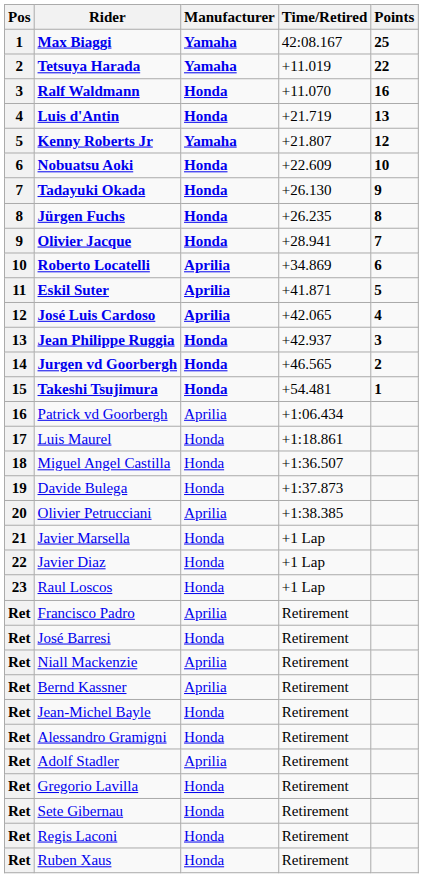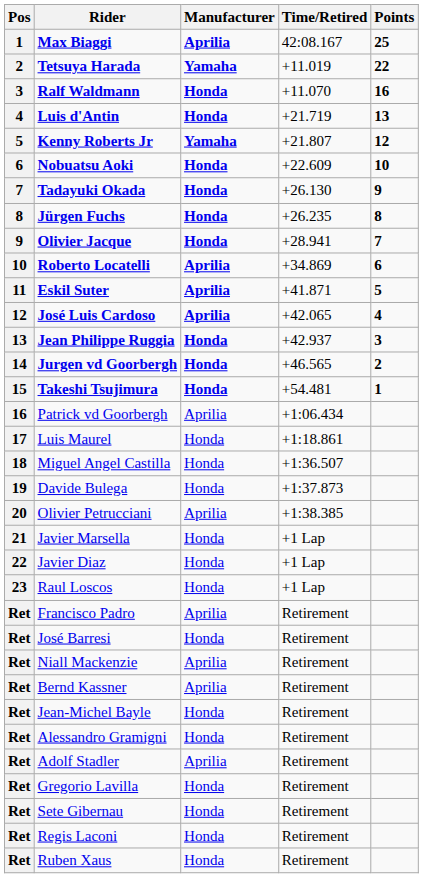 <table class="wikitable" style="font-size: 95%;">
 <tr>
 <th>Pos</th>
 <th>Rider</th>
 <th>Manufacturer</th>
 <th>Time/Retired</th>
 <th>Points</th>
 </tr>
 <tr>
 <th>1</th>
 <td> <strong><a href='#'>Max Biaggi</a></strong></td>
-<td><strong><a href='#'>Yamaha</a></strong></td>
+<td><strong><a href='#'>Aprilia</a></strong></td>
 <td>42:08.167</td>
 <td><strong>25</strong></td>
 </tr>
 <tr>
 <th>2</th>
 <td> <strong><a href='#'>Tetsuya Harada</a></strong></td>
 <td><strong><a href='#'>Yamaha</a></strong></td>
 <td>+11.019</td>
 <td><strong>22</strong></td>
 </tr>
 <tr>
 <th>3</th>
 <td> <strong><a href='#'>Ralf Waldmann</a></strong></td>
 <td><strong><a href='#'>Honda</a></strong></td>
 <td>+11.070</td>
 <td><strong>16</strong></td>
 </tr>
 <tr>
 <th>4</th>
 <td> <strong><a href='#'>Luis d'Antin</a></strong></td>
 <td><strong><a href='#'>Honda</a></strong></td>
 <td>+21.719</td>
 <td><strong>13</strong></td>
 </tr>
 <tr>
 <th>5</th>
 <td> <strong><a href='#'>Kenny Roberts Jr</a></strong></td>
 <td><strong><a href='#'>Yamaha</a></strong></td>
 <td>+21.807</td>
 <td><strong>12</strong></td>
 </tr>
 <tr>
 <th>6</th>
 <td> <strong><a href='#'>Nobuatsu Aoki</a></strong></td>
 <td><strong><a href='#'>Honda</a></strong></td>
 <td>+22.609</td>
 <td><strong>10</strong></td>
 </tr>
 <tr>
 <th>7</th>
 <td> <strong><a href='#'>Tadayuki Okada</a></strong></td>
 <td><strong><a href='#'>Honda</a></strong></td>
 <td>+26.130</td>
 <td><strong>9</strong></td>
 </tr>
 <tr>
 <th>8</th>
 <td> <strong><a href='#'>Jürgen Fuchs</a></strong></td>
 <td><strong><a href='#'>Honda</a></strong></td>
 <td>+26.235</td>
 <td><strong>8</strong></td>
 </tr>
 <tr>
 <th>9</th>
 <td> <strong><a href='#'>Olivier Jacque</a></strong></td>
 <td><strong><a href='#'>Honda</a></strong></td>
 <td>+28.941</td>
 <td><strong>7</strong></td>
 </tr>
 <tr>
 <th>10</th>
 <td> <strong><a href='#'>Roberto Locatelli</a></strong></td>
 <td><strong><a href='#'>Aprilia</a></strong></td>
 <td>+34.869</td>
 <td><strong>6</strong></td>
 </tr>
 <tr>
 <th>11</th>
 <td> <strong><a href='#'>Eskil Suter</a></strong></td>
 <td><strong><a href='#'>Aprilia</a></strong></td>
 <td>+41.871</td>
 <td><strong>5</strong></td>
 </tr>
 <tr>
 <th>12</th>
 <td> <strong><a href='#'>José Luis Cardoso</a></strong></td>
 <td><strong><a href='#'>Aprilia</a></strong></td>
 <td>+42.065</td>
 <td><strong>4</strong></td>
 </tr>
 <tr>
 <th>13</th>
 <td> <strong><a href='#'>Jean Philippe Ruggia</a></strong></td>
 <td><strong><a href='#'>Honda</a></strong></td>
 <td>+42.937</td>
 <td><strong>3</strong></td>
 </tr>
 <tr>
 <th>14</th>
 <td> <strong><a href='#'>Jurgen vd Goorbergh</a></strong></td>
 <td><strong><a href='#'>Honda</a></strong></td>
 <td>+46.565</td>
 <td><strong>2</strong></td>
 </tr>
 <tr>
 <th>15</th>
 <td> <strong><a href='#'>Takeshi Tsujimura</a></strong></td>
 <td><strong><a href='#'>Honda</a></strong></td>
 <td>+54.481</td>
 <td><strong>1</strong></td>
 </tr>
 <tr>
 <th>16</th>
 <td> <a href='#'>Patrick vd Goorbergh</a></td>
 <td><a href='#'>Aprilia</a></td>
 <td>+1:06.434</td>
 <td></td>
 </tr>
 <tr>
 <th>17</th>
 <td> <a href='#'>Luis Maurel</a></td>
 <td><a href='#'>Honda</a></td>
 <td>+1:18.861</td>
 <td></td>
 </tr>
 <tr>
 <th>18</th>
 <td> <a href='#'>Miguel Angel Castilla</a></td>
 <td><a href='#'>Honda</a></td>
 <td>+1:36.507</td>
 <td></td>
 </tr>
 <tr>
 <th>19</th>
 <td> <a href='#'>Davide Bulega</a></td>
 <td><a href='#'>Honda</a></td>
 <td>+1:37.873</td>
 <td></td>
 </tr>
 <tr>
 <th>20</th>
 <td> <a href='#'>Olivier Petrucciani</a></td>
 <td><a href='#'>Aprilia</a></td>
 <td>+1:38.385</td>
 <td></td>
 </tr>
 <tr>
 <th>21</th>
 <td> <a href='#'>Javier Marsella</a></td>
 <td><a href='#'>Honda</a></td>
 <td>+1 Lap</td>
 <td></td>
 </tr>
 <tr>
 <th>22</th>
 <td> <a href='#'>Javier Diaz</a></td>
 <td><a href='#'>Honda</a></td>
 <td>+1 Lap</td>
 <td></td>
 </tr>
 <tr>
 <th>23</th>
 <td> <a href='#'>Raul Loscos</a></td>
 <td><a href='#'>Honda</a></td>
 <td>+1 Lap</td>
 <td></td>
 </tr>
 <tr>
 <th>Ret</th>
 <td> <a href='#'>Francisco Padro</a></td>
 <td><a href='#'>Aprilia</a></td>
 <td>Retirement</td>
 <td></td>
 </tr>
 <tr>
 <th>Ret</th>
 <td> <a href='#'>José Barresi</a></td>
 <td><a href='#'>Honda</a></td>
 <td>Retirement</td>
 <td></td>
 </tr>
 <tr>
 <th>Ret</th>
 <td> <a href='#'>Niall Mackenzie</a></td>
 <td><a href='#'>Aprilia</a></td>
 <td>Retirement</td>
 <td></td>
 </tr>
 <tr>
 <th>Ret</th>
 <td> <a href='#'>Bernd Kassner</a></td>
 <td><a href='#'>Aprilia</a></td>
 <td>Retirement</td>
 <td></td>
 </tr>
 <tr>
 <th>Ret</th>
 <td> <a href='#'>Jean-Michel Bayle</a></td>
 <td><a href='#'>Honda</a></td>
 <td>Retirement</td>
 <td></td>
 </tr>
 <tr>
 <th>Ret</th>
 <td> <a href='#'>Alessandro Gramigni</a></td>
 <td><a href='#'>Honda</a></td>
 <td>Retirement</td>
 <td></td>
 </tr>
 <tr>
 <th>Ret</th>
 <td> <a href='#'>Adolf Stadler</a></td>
 <td><a href='#'>Aprilia</a></td>
 <td>Retirement</td>
 <td></td>
 </tr>
 <tr>
 <th>Ret</th>
 <td> <a href='#'>Gregorio Lavilla</a></td>
 <td><a href='#'>Honda</a></td>
 <td>Retirement</td>
 <td></td>
 </tr>
 <tr>
 <th>Ret</th>
 <td> <a href='#'>Sete Gibernau</a></td>
 <td><a href='#'>Honda</a></td>
 <td>Retirement</td>
 <td></td>
 </tr>
 <tr>
 <th>Ret</th>
 <td> <a href='#'>Regis Laconi</a></td>
 <td><a href='#'>Honda</a></td>
 <td>Retirement</td>
 <td></td>
 </tr>
 <tr>
 <th>Ret</th>
 <td> <a href='#'>Ruben Xaus</a></td>
 <td><a href='#'>Honda</a></td>
 <td>Retirement</td>
 <td></td>
 </tr>
 </table>
